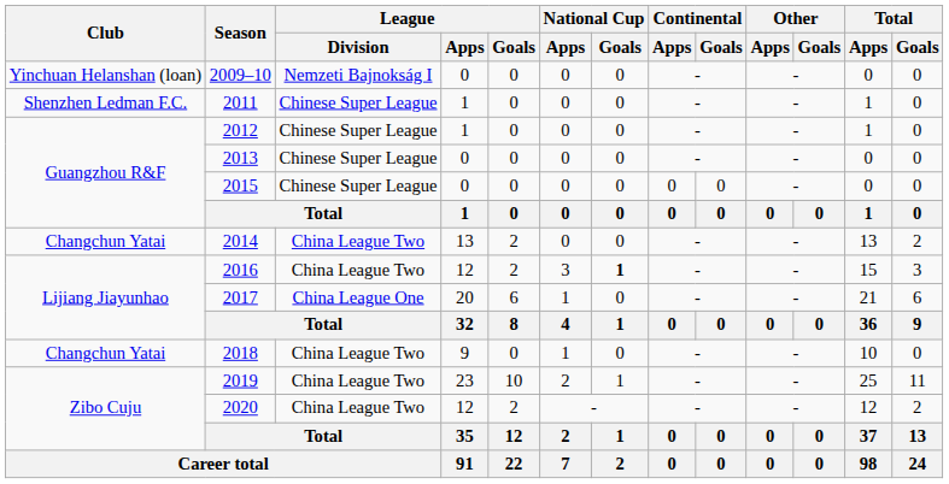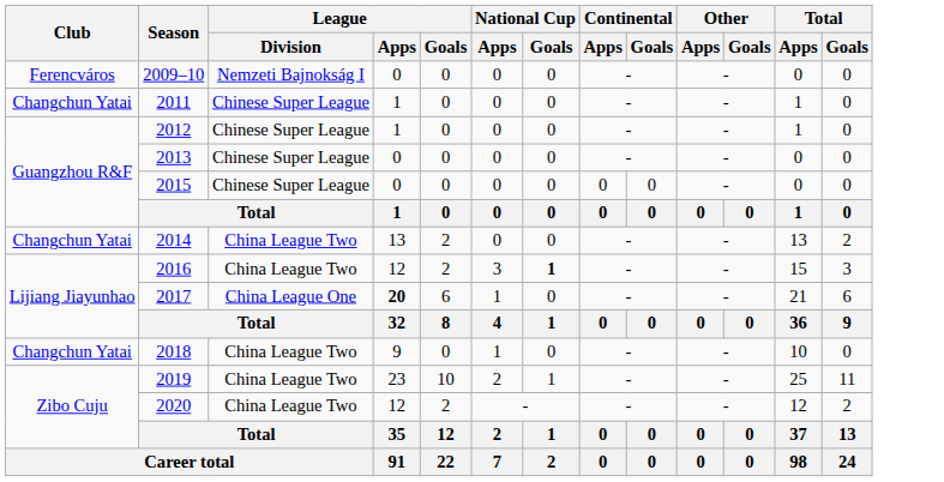 <table class="wikitable" style="text-align: center">
 <tr>
 <th rowspan="2">Club</th>
 <th rowspan="2">Season</th>
 <th colspan="3">League</th>
 <th colspan="2">National Cup</th>
 <th colspan="2">Continental</th>
 <th colspan="2">Other</th>
 <th colspan="2">Total</th>
 </tr>
 <tr>
 <th>Division</th>
 <th>Apps</th>
 <th>Goals</th>
 <th>Apps</th>
 <th>Goals</th>
 <th>Apps</th>
 <th>Goals</th>
 <th>Apps</th>
 <th>Goals</th>
 <th>Apps</th>
 <th>Goals</th>
 </tr>
 <tr>
-<td><a href='#'>Yinchuan Helanshan</a> (loan)</td>
+<td><a href='#'>Ferencváros</a></td>
 <td><a href='#'>2009–10</a></td>
 <td><a href='#'>Nemzeti Bajnokság I</a></td>
 <td>0</td>
 <td>0</td>
 <td>0</td>
 <td>0</td>
 <td colspan="2">-</td>
 <td colspan="2">-</td>
 <td>0</td>
 <td>0</td>
 </tr>
 <tr>
-<td><a href='#'>Shenzhen Ledman F.C.</a></td>
+<td><a href='#'>Changchun Yatai</a></td>
 <td><a href='#'>2011</a></td>
 <td><a href='#'>Chinese Super League</a></td>
 <td>1</td>
 <td>0</td>
 <td>0</td>
 <td>0</td>
 <td colspan="2">-</td>
 <td colspan="2">-</td>
 <td>1</td>
 <td>0</td>
 </tr>
 <tr>
 <td rowspan=4><a href='#'>Guangzhou R&F</a></td>
 <td><a href='#'>2012</a></td>
 <td>Chinese Super League</td>
 <td>1</td>
 <td>0</td>
 <td>0</td>
 <td>0</td>
 <td colspan="2">-</td>
 <td colspan="2">-</td>
 <td>1</td>
 <td>0</td>
 </tr>
 <tr>
 <td><a href='#'>2013</a></td>
 <td>Chinese Super League</td>
 <td>0</td>
 <td>0</td>
 <td>0</td>
 <td>0</td>
 <td colspan="2">-</td>
 <td colspan="2">-</td>
 <td>0</td>
 <td>0</td>
 </tr>
 <tr>
 <td><a href='#'>2015</a></td>
 <td>Chinese Super League</td>
 <td>0</td>
 <td>0</td>
 <td>0</td>
 <td>0</td>
 <td>0</td>
 <td>0</td>
 <td colspan="2">-</td>
 <td>0</td>
 <td>0</td>
 </tr>
 <tr>
 <th colspan=2>Total</th>
 <th>1</th>
 <th>0</th>
 <th>0</th>
 <th>0</th>
 <th>0</th>
 <th>0</th>
 <th>0</th>
 <th>0</th>
 <th>1</th>
 <th>0</th>
 </tr>
 <tr>
 <td><a href='#'>Changchun Yatai</a></td>
 <td><a href='#'>2014</a></td>
 <td><a href='#'>China League Two</a></td>
 <td>13</td>
 <td>2</td>
 <td>0</td>
 <td>0</td>
 <td colspan="2">-</td>
 <td colspan="2">-</td>
 <td>13</td>
 <td>2</td>
 </tr>
 <tr>
 <td rowspan=3><a href='#'>Lijiang Jiayunhao</a></td>
 <td><a href='#'>2016</a></td>
 <td>China League Two</td>
 <td>12</td>
 <td>2</td>
 <td>3</td>
 <td><strong>1</strong></td>
 <td colspan="2">-</td>
 <td colspan="2">-</td>
 <td>15</td>
 <td>3</td>
 </tr>
 <tr>
 <td><a href='#'>2017</a></td>
 <td><a href='#'>China League One</a></td>
-<td>20</td>
+<td><strong>20</strong></td>
 <td>6</td>
 <td>1</td>
 <td>0</td>
 <td colspan="2">-</td>
 <td colspan="2">-</td>
 <td>21</td>
 <td>6</td>
 </tr>
 <tr>
 <th colspan=2>Total</th>
 <th>32</th>
 <th>8</th>
 <th>4</th>
 <th>1</th>
 <th>0</th>
 <th>0</th>
 <th>0</th>
 <th>0</th>
 <th>36</th>
 <th>9</th>
 </tr>
 <tr>
 <td><a href='#'>Changchun Yatai</a></td>
 <td><a href='#'>2018</a></td>
 <td>China League Two</td>
 <td>9</td>
 <td>0</td>
 <td>1</td>
 <td>0</td>
 <td colspan="2">-</td>
 <td colspan="2">-</td>
 <td>10</td>
 <td>0</td>
 </tr>
 <tr>
 <td rowspan=3><a href='#'>Zibo Cuju</a></td>
 <td><a href='#'>2019</a></td>
 <td>China League Two</td>
 <td>23</td>
 <td>10</td>
 <td>2</td>
 <td>1</td>
 <td colspan="2">-</td>
 <td colspan="2">-</td>
 <td>25</td>
 <td>11</td>
 </tr>
 <tr>
 <td><a href='#'>2020</a></td>
 <td>China League Two</td>
 <td>12</td>
 <td>2</td>
 <td colspan="2">-</td>
 <td colspan="2">-</td>
 <td colspan="2">-</td>
 <td>12</td>
 <td>2</td>
 </tr>
 <tr>
 <th colspan=2>Total</th>
 <th>35</th>
 <th>12</th>
 <th>2</th>
 <th>1</th>
 <th>0</th>
 <th>0</th>
 <th>0</th>
 <th>0</th>
 <th>37</th>
 <th>13</th>
 </tr>
 <tr>
 <th colspan=3>Career total</th>
 <th>91</th>
 <th>22</th>
 <th>7</th>
 <th>2</th>
 <th>0</th>
 <th>0</th>
 <th>0</th>
 <th>0</th>
 <th>98</th>
 <th>24</th>
 </tr>
 </table>
